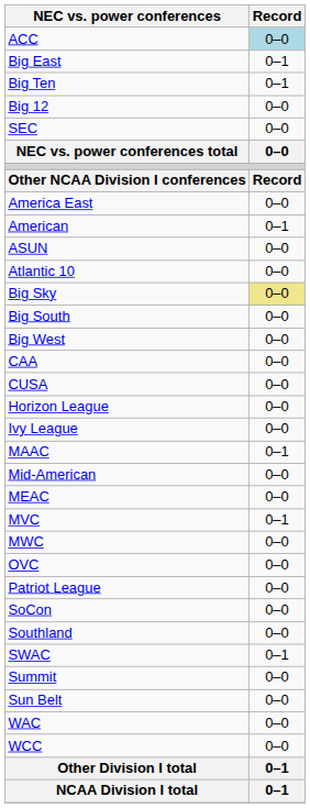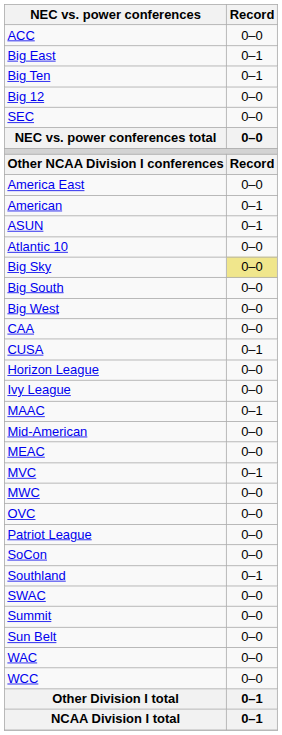 <table class="wikitable">
 <tr>
 <th>NEC vs. power conferences</th>
 <th>Record</th>
 </tr>
 <tr>
 <td><a href='#'>ACC</a></td>
-<td align=center style="background: lightblue;">0–0</td>
+<td align=center>0–0</td>
 </tr>
 <tr>
 <td><a href='#'>Big East</a></td>
 <td align=center>0–1</td>
 </tr>
 <tr>
 <td><a href='#'>Big Ten</a></td>
 <td align=center>0–1</td>
 </tr>
 <tr>
 <td><a href='#'>Big 12</a></td>
 <td align=center>0–0</td>
 </tr>
 <tr>
 <td><a href='#'>SEC</a></td>
 <td align=center>0–0</td>
 </tr>
 <tr>
 <th>NEC vs. power conferences total</th>
 <th>0–0</th>
 </tr>
 <tr>
 <th colspan="2" style="background:lightgrey;"></th>
 </tr>
 <tr>
 <th>Other NCAA Division I conferences</th>
 <th>Record</th>
 </tr>
 <tr>
 <td><a href='#'>America East</a></td>
 <td align=center>0–0</td>
 </tr>
 <tr>
 <td><a href='#'>American</a></td>
 <td align=center>0–1</td>
 </tr>
 <tr>
 <td><a href='#'>ASUN</a></td>
-<td align=center>0–0</td>
+<td align=center>0–1</td>
 </tr>
 <tr>
 <td><a href='#'>Atlantic 10</a></td>
 <td align=center>0–0</td>
 </tr>
 <tr>
 <td><a href='#'>Big Sky</a></td>
 <td align=center style="background: khaki;">0–0</td>
 </tr>
 <tr>
 <td><a href='#'>Big South</a></td>
 <td align=center>0–0</td>
 </tr>
 <tr>
 <td><a href='#'>Big West</a></td>
 <td align=center>0–0</td>
 </tr>
 <tr>
 <td><a href='#'>CAA</a></td>
 <td align=center>0–0</td>
 </tr>
 <tr>
 <td><a href='#'>CUSA</a></td>
-<td align=center>0–0</td>
+<td align=center>0–1</td>
 </tr>
 <tr>
 <td><a href='#'>Horizon League</a></td>
 <td align=center>0–0</td>
 </tr>
 <tr>
 <td><a href='#'>Ivy League</a></td>
 <td align=center>0–0</td>
 </tr>
 <tr>
 <td><a href='#'>MAAC</a></td>
 <td align=center>0–1</td>
 </tr>
 <tr>
 <td><a href='#'>Mid-American</a></td>
 <td align=center>0–0</td>
 </tr>
 <tr>
 <td><a href='#'>MEAC</a></td>
 <td align=center>0–0</td>
 </tr>
 <tr>
 <td><a href='#'>MVC</a></td>
 <td align=center>0–1</td>
 </tr>
 <tr>
 <td><a href='#'>MWC</a></td>
 <td align=center>0–0</td>
 </tr>
 <tr>
 <td><a href='#'>OVC</a></td>
 <td align=center>0–0</td>
 </tr>
 <tr>
 <td><a href='#'>Patriot League</a></td>
 <td align=center>0–0</td>
 </tr>
 <tr>
 <td><a href='#'>SoCon</a></td>
 <td align=center>0–0</td>
 </tr>
 <tr>
 <td><a href='#'>Southland</a></td>
-<td align=center>0–0</td>
+<td align=center>0–1</td>
 </tr>
 <tr>
 <td><a href='#'>SWAC</a></td>
-<td align=center>0–1</td>
+<td align=center>0–0</td>
 </tr>
 <tr>
 <td><a href='#'>Summit</a></td>
 <td align=center>0–0</td>
 </tr>
 <tr>
 <td><a href='#'>Sun Belt</a></td>
 <td align=center>0–0</td>
 </tr>
 <tr>
 <td><a href='#'>WAC</a></td>
 <td align=center>0–0</td>
 </tr>
 <tr>
 <td><a href='#'>WCC</a></td>
 <td align=center>0–0</td>
 </tr>
 <tr>
 <th>Other Division I total</th>
 <th>0–1</th>
 </tr>
 <tr>
 <th>NCAA Division I total</th>
 <th>0–1</th>
 </tr>
 <tr>
 </tr>
 </table>
